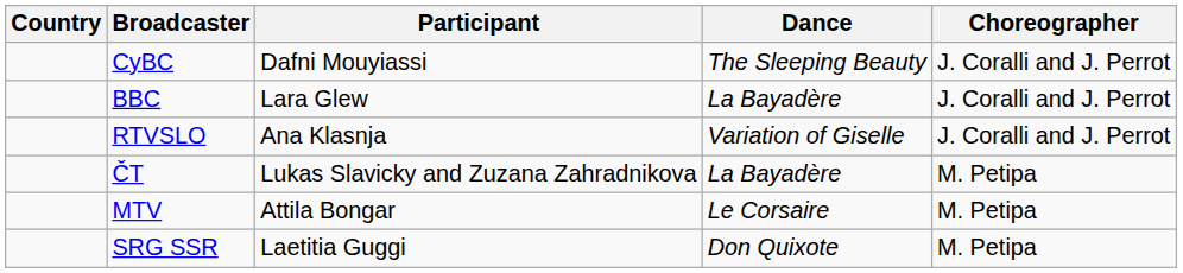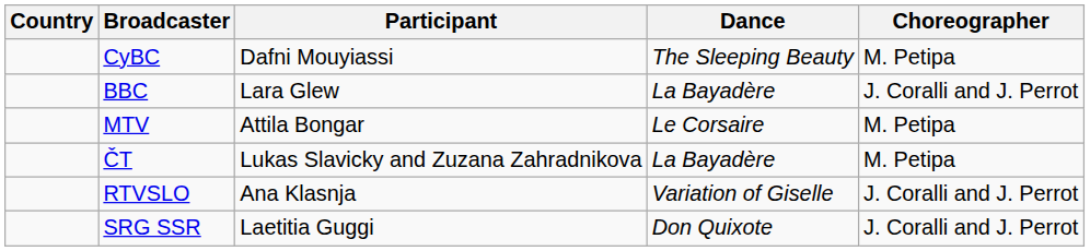 <table class="wikitable">
 <tr>
 <th>Country</th>
 <th>Broadcaster</th>
 <th>Participant</th>
 <th>Dance</th>
 <th>Choreographer</th>
 </tr>
 <tr>
 <td></td>
 <td><a href='#'>CyBC</a></td>
 <td>Dafni Mouyiassi</td>
 <td><em>The Sleeping Beauty</em></td>
-<td>J. Coralli and J. Perrot</td>
+<td>M. Petipa</td>
 </tr>
 <tr>
 <td></td>
 <td><a href='#'>BBC</a></td>
 <td>Lara Glew</td>
 <td><em>La Bayadère</em></td>
 <td>J. Coralli and J. Perrot</td>
 </tr>
 <tr>
 <td></td>
-<td><a href='#'>RTVSLO</a></td>
-<td>Ana Klasnja</td>
-<td><em>Variation of Giselle</em></td>
-<td>J. Coralli and J. Perrot</td>
+<td><a href='#'>MTV</a></td>
+<td>Attila Bongar</td>
+<td><em>Le Corsaire</em></td>
+<td>M. Petipa</td>
 </tr>
 <tr>
 <td></td>
 <td><a href='#'>ČT</a></td>
 <td>Lukas Slavicky and Zuzana Zahradnikova</td>
 <td><em>La Bayadère</em></td>
 <td>M. Petipa</td>
 </tr>
 <tr>
 <td></td>
-<td><a href='#'>MTV</a></td>
-<td>Attila Bongar</td>
-<td><em>Le Corsaire</em></td>
-<td>M. Petipa</td>
+<td><a href='#'>RTVSLO</a></td>
+<td>Ana Klasnja</td>
+<td><em>Variation of Giselle</em></td>
+<td>J. Coralli and J. Perrot</td>
 </tr>
 <tr>
 <td></td>
 <td><a href='#'>SRG SSR</a></td>
 <td>Laetitia Guggi</td>
 <td><em>Don Quixote</em></td>
-<td>M. Petipa</td>
+<td>J. Coralli and J. Perrot</td>
 </tr>
 </table>
